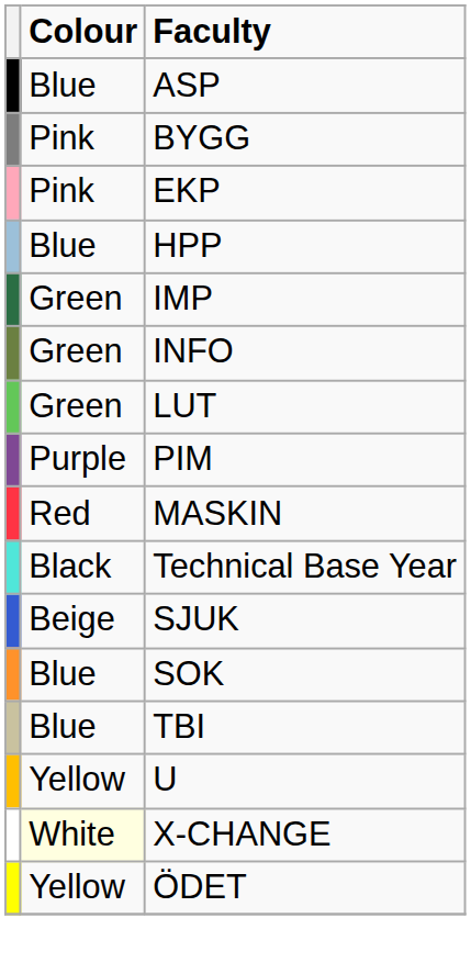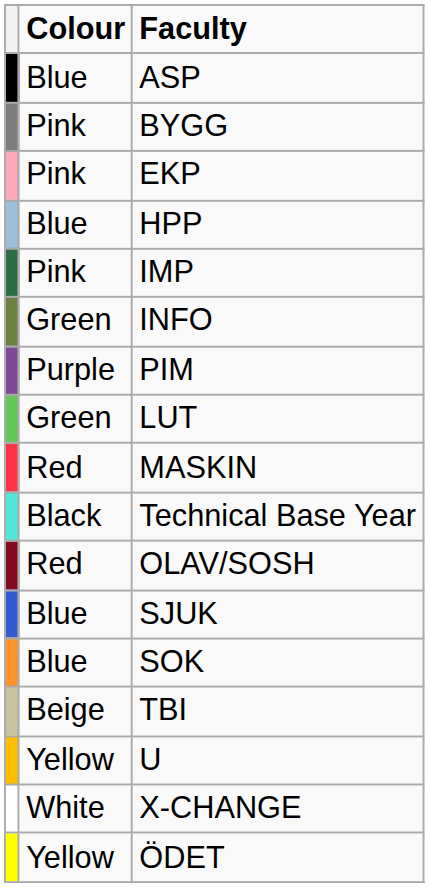 <table class=wikitable>
 <tr>
 <th></th>
 <td><strong>Colour</strong></td>
 <td><strong>Faculty</strong></td>
 </tr>
 <tr>
 <td style="background:#000000"></td>
 <td>Blue</td>
 <td>ASP</td>
 </tr>
 <tr>
 <td style="background:#7d7d7d"></td>
 <td>Pink</td>
 <td>BYGG</td>
 </tr>
 <tr>
 <td style="background:#ffa8ba"></td>
 <td>Pink</td>
 <td>EKP</td>
 </tr>
 <tr>
 <td style="background:#9cc0d9"></td>
 <td>Blue</td>
 <td>HPP</td>
 </tr>
 <tr>
 <td style="background:#2b6e44"></td>
-<td>Green</td>
+<td>Pink</td>
 <td>IMP</td>
 </tr>
 <tr>
 <td style="background:#6b8041"></td>
 <td>Green</td>
 <td>INFO</td>
 </tr>
 <tr>
+<td style="background:#7f4894"></td>
+<td>Purple</td>
+<td>PIM</td>
+</tr>
+<tr>
 <td style="background:#63c758"></td>
 <td>Green</td>
 <td>LUT</td>
-</tr>
-<tr>
-<td style="background:#7f4894"></td>
-<td>Purple</td>
-<td>PIM</td>
 </tr>
 <tr>
 <td style="background:#ff3344"></td>
 <td>Red</td>
 <td>MASKIN</td>
 </tr>
 <tr>
 <td style="background:#50e6d9"></td>
 <td>Black</td>
 <td>Technical Base Year</td>
 </tr>
 <tr>
+<td style="background:#850b23"></td>
+<td>Red</td>
+<td>OLAV/SOSH</td>
+</tr>
+<tr>
 <td style="background:#345bd1"></td>
-<td>Beige</td>
+<td>Blue</td>
 <td>SJUK</td>
 </tr>
 <tr>
 <td style="background:#ff922b"></td>
 <td>Blue</td>
 <td>SOK</td>
 </tr>
 <tr>
 <td style="background:#c9c29f"></td>
-<td>Blue</td>
+<td>Beige</td>
 <td>TBI</td>
 </tr>
 <tr>
 <td style="background:#ffbf00"></td>
 <td>Yellow</td>
 <td>U</td>
 </tr>
 <tr>
 <td style="background:#ffffff"></td>
-<td style="background: lightyellow;">White</td>
+<td>White</td>
 <td>X-CHANGE</td>
 </tr>
 <tr>
 <td style="background:#ffff00"></td>
 <td>Yellow</td>
 <td>ÖDET</td>
 </tr>
 <tr>
 </tr>
 </table>
